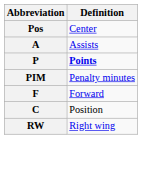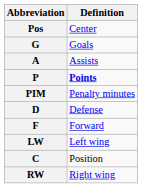 <table class="wikitable">
 <tr>
 <th scope="col">Abbreviation</th>
 <th scope="col">Definition</th>
 </tr>
 <tr>
 <th scope="row">Pos</th>
 <td><a href='#'>Center</a></td>
+</tr>
+<tr>
+<th scope="row">G</th>
+<td><a href='#'>Goals</a></td>
 </tr>
 <tr>
 <th scope="row">A</th>
 <td><a href='#'>Assists</a></td>
 </tr>
 <tr>
 <th scope="row">P</th>
 <td><strong><a href='#'>Points</a></strong></td>
 </tr>
 <tr>
 <th scope="row">PIM</th>
 <td><a href='#'>Penalty minutes</a></td>
 </tr>
 <tr>
+<th scope="row">D</th>
+<td><a href='#'>Defense</a></td>
+</tr>
+<tr>
 <th scope="row">F</th>
 <td><a href='#'>Forward</a></td>
+</tr>
+<tr>
+<th scope="row">LW</th>
+<td><a href='#'>Left wing</a></td>
 </tr>
 <tr>
 <th scope="row">C</th>
 <td>Position</td>
 </tr>
 <tr>
 <th scope="row">RW</th>
 <td><a href='#'>Right wing</a></td>
 </tr>
 </table>
